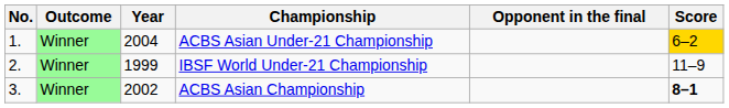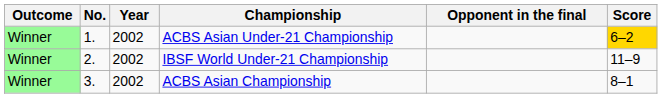 <table class="wikitable sortable">
 <tr>
+<th scope="col" style="width:80px;">Outcome</th>
 <th scope="col" style="width:20px;" class="unsortable">No.</th>
-<th scope="col" style="width:80px;">Outcome</th>
 <th scope="col" style="width:50px;">Year</th>
 <th scope="col" style="width:300px;">Championship</th>
 <th scope="col" style="width:200px;">Opponent in the final</th>
 <th scope="col" style="text-align:center; width:50px;">Score</th>
 </tr>
 <tr>
+<td style="background:#98FB98">Winner</td>
 <td>1.</td>
-<td style="background:#98FB98">Winner</td>
-<td>2004</td>
+<td>2002</td>
 <td><a href='#'>ACBS Asian Under-21 Championship</a></td>
 <td> </td>
 <td style="background: gold;">6–2</td>
 </tr>
 <tr>
+<td style="background:#98FB98">Winner</td>
 <td>2.</td>
-<td style="background:#98FB98">Winner</td>
-<td>1999</td>
+<td>2002</td>
 <td><a href='#'>IBSF World Under-21 Championship</a></td>
 <td> </td>
 <td>11–9</td>
 </tr>
 <tr>
+<td style="background:#98FB98">Winner</td>
 <td>3.</td>
-<td style="background:#98FB98">Winner</td>
 <td>2002</td>
 <td><a href='#'>ACBS Asian Championship</a></td>
 <td> </td>
-<td><strong>8–1</strong></td>
+<td>8–1</td>
 </tr>
 </table>
